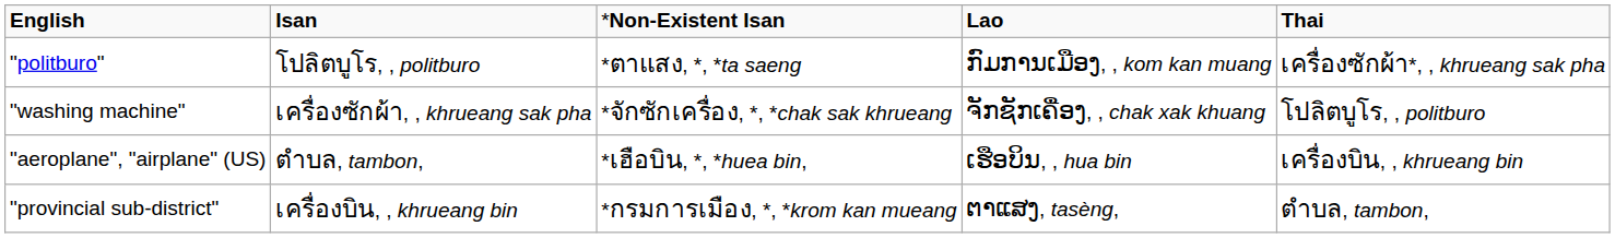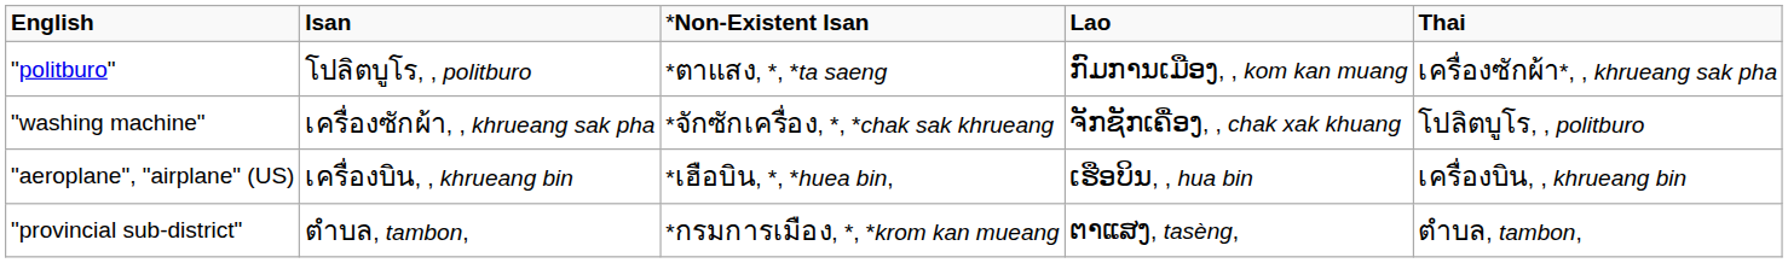 <table class="wikitable">
 <tr ----bgcolor="#eeeeee">
 <td><strong>English</strong></td>
 <td><strong>Isan</strong></td>
 <td>*<strong>Non-Existent Isan</strong></td>
 <td><strong>Lao</strong></td>
 <td><strong>Thai</strong></td>
 </tr>
 <tr ---- bgcolor="#ffffff">
 <td>"<a href='#'>politburo</a>"</td>
 <td><big>โปลิตบูโร</big>, , <em>politburo</em></td>
 <td>*<big>ตาแสง</big>, *, *<em>ta saeng</em></td>
 <td><big>ກົມການເມືອງ</big>, , <em>kom kan muang</em></td>
 <td><big>เครื่องซักผ้า</big>*, , <em>khrueang sak pha</em></td>
 </tr>
 <tr ---- bgcolor="#ffffff">
 <td>"washing machine"</td>
 <td><big>เครื่องซักผ้า</big>, , <em>khrueang sak pha</em></td>
 <td>*<big>จักซักเครื่อง</big>, *, *<em>chak sak khrueang</em></td>
 <td><big>ຈັກຊັກເຄື່ອງ</big>, , <em>chak xak khuang</em></td>
 <td><big>โปลิตบูโร</big>, , <em>politburo</em></td>
 </tr>
 <tr ---- bgcolor="#ffffff">
 <td>"aeroplane", "airplane" (US)</td>
-<td><big>ตำบล</big>, <em>tambon</em>, </td>
+<td><big>เครื่องบิน</big>, , <em>khrueang bin</em></td>
 <td>*<big>เฮือบิน</big>, *, *<em>huea bin</em>,</td>
 <td><big>ເຮືອບິນ</big>, , <em>hua bin</em></td>
 <td><big>เครื่องบิน</big>, , <em>khrueang bin</em></td>
 </tr>
 <tr ---- bgcolor="#ffffff">
 <td>"provincial sub-district"</td>
-<td><big>เครื่องบิน</big>, , <em>khrueang bin</em></td>
+<td><big>ตำบล</big>, <em>tambon</em>, </td>
 <td>*<big>กรมการเมือง</big>, *, *<em>krom kan mueang</em></td>
 <td><big>ຕາແສງ</big>, <em>tasèng</em>, </td>
 <td><big>ตำบล</big>, <em>tambon</em>, </td>
 </tr>
 </table>
